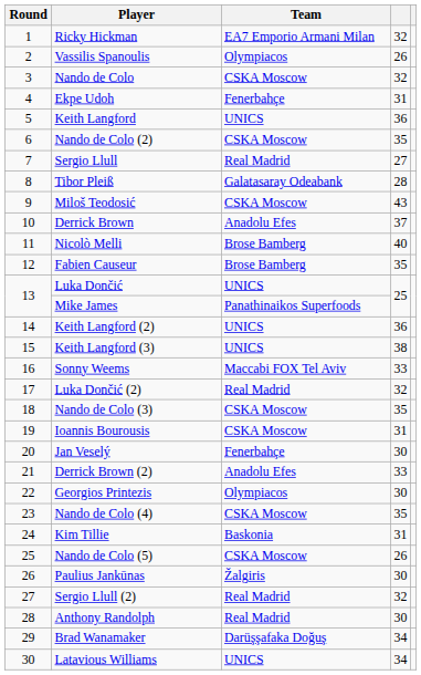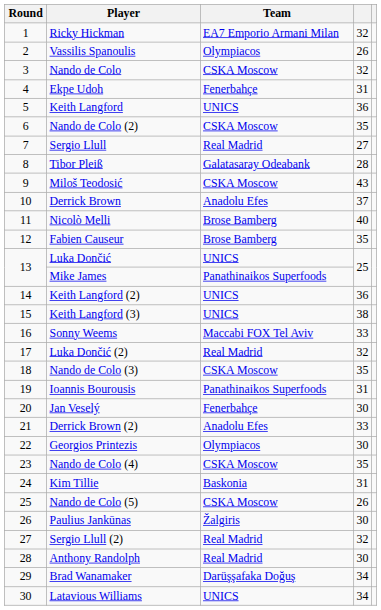 <table class="wikitable sortable" style="text-align: center;">
 <tr>
 <th style="width:50px;">Round</th>
 <th style="width:200px;">Player</th>
 <th style="width:200px;">Team</th>
 <th></th>
 <th></th>
 </tr>
 <tr>
 <td>1</td>
 <td align="left"> <a href='#'>Ricky Hickman</a></td>
 <td align="left"> <a href='#'>EA7 Emporio Armani Milan</a></td>
 <td>32</td>
 <td></td>
 </tr>
 <tr>
 <td>2</td>
 <td align="left"> <a href='#'>Vassilis Spanoulis</a></td>
 <td align="left"> <a href='#'>Olympiacos</a></td>
 <td>26</td>
 <td></td>
 </tr>
 <tr>
 <td>3</td>
 <td align="left"> <a href='#'>Nando de Colo</a></td>
 <td align="left"> <a href='#'>CSKA Moscow</a></td>
 <td>32</td>
 <td></td>
 </tr>
 <tr>
 <td>4</td>
 <td align="left"> <a href='#'>Ekpe Udoh</a></td>
 <td align="left"> <a href='#'>Fenerbahçe</a></td>
 <td>31</td>
 <td></td>
 </tr>
 <tr>
 <td>5</td>
 <td align="left"> <a href='#'>Keith Langford</a></td>
 <td align="left"> <a href='#'>UNICS</a></td>
 <td>36</td>
 <td></td>
 </tr>
 <tr>
 <td>6</td>
 <td align="left"> <a href='#'>Nando de Colo</a> (2)</td>
 <td align="left"> <a href='#'>CSKA Moscow</a></td>
 <td>35</td>
 <td></td>
 </tr>
 <tr>
 <td>7</td>
 <td align="left"> <a href='#'>Sergio Llull</a></td>
 <td align="left"> <a href='#'>Real Madrid</a></td>
 <td>27</td>
 <td></td>
 </tr>
 <tr>
 <td>8</td>
 <td align="left"> <a href='#'>Tibor Pleiß</a></td>
 <td align="left"> <a href='#'>Galatasaray Odeabank</a></td>
 <td>28</td>
 <td></td>
 </tr>
 <tr>
 <td>9</td>
 <td align="left"> <a href='#'>Miloš Teodosić</a></td>
 <td align="left"> <a href='#'>CSKA Moscow</a></td>
 <td>43</td>
 <td></td>
 </tr>
 <tr>
 <td>10</td>
 <td align="left"> <a href='#'>Derrick Brown</a></td>
 <td align="left"> <a href='#'>Anadolu Efes</a></td>
 <td>37</td>
 <td></td>
 </tr>
 <tr>
 <td>11</td>
 <td align="left"> <a href='#'>Nicolò Melli</a></td>
 <td align="left"> <a href='#'>Brose Bamberg</a></td>
 <td>40</td>
 <td></td>
 </tr>
 <tr>
 <td>12</td>
 <td align="left"> <a href='#'>Fabien Causeur</a></td>
 <td align="left"> <a href='#'>Brose Bamberg</a></td>
 <td>35</td>
 <td></td>
 </tr>
 <tr>
 <td rowspan="2">13</td>
 <td align="left"> <a href='#'>Luka Dončić</a></td>
 <td align="left"> <a href='#'>UNICS</a></td>
 <td rowspan="2">25</td>
 <td rowspan="2"></td>
 </tr>
 <tr>
 <td align="left"> <a href='#'>Mike James</a></td>
 <td align="left"> <a href='#'>Panathinaikos Superfoods</a></td>
 </tr>
 <tr>
 <td>14</td>
 <td align="left"> <a href='#'>Keith Langford</a> (2)</td>
 <td align="left"> <a href='#'>UNICS</a></td>
 <td>36</td>
 <td></td>
 </tr>
 <tr>
 <td>15</td>
 <td align="left"> <a href='#'>Keith Langford</a> (3)</td>
 <td align="left"> <a href='#'>UNICS</a></td>
 <td>38</td>
 <td></td>
 </tr>
 <tr>
 <td>16</td>
 <td align="left"> <a href='#'>Sonny Weems</a></td>
 <td align="left"> <a href='#'>Maccabi FOX Tel Aviv</a></td>
 <td>33</td>
 <td></td>
 </tr>
 <tr>
 <td>17</td>
 <td align="left"> <a href='#'>Luka Dončić</a> (2)</td>
 <td align="left"> <a href='#'>Real Madrid</a></td>
 <td>32</td>
 <td></td>
 </tr>
 <tr>
 <td>18</td>
 <td align="left"> <a href='#'>Nando de Colo</a> (3)</td>
 <td align="left"> <a href='#'>CSKA Moscow</a></td>
 <td>35</td>
 <td></td>
 </tr>
 <tr>
 <td>19</td>
 <td align="left"> <a href='#'>Ioannis Bourousis</a></td>
-<td align="left"> <a href='#'>CSKA Moscow</a></td>
+<td align="left"> <a href='#'>Panathinaikos Superfoods</a></td>
 <td>31</td>
 <td></td>
 </tr>
 <tr>
 <td>20</td>
 <td align="left"> <a href='#'>Jan Veselý</a></td>
 <td align="left"> <a href='#'>Fenerbahçe</a></td>
 <td>30</td>
 <td></td>
 </tr>
 <tr>
 <td>21</td>
 <td align="left"> <a href='#'>Derrick Brown</a> (2)</td>
 <td align="left"> <a href='#'>Anadolu Efes</a></td>
 <td>33</td>
 <td></td>
 </tr>
 <tr>
 <td>22</td>
 <td align="left"> <a href='#'>Georgios Printezis</a></td>
 <td align="left"> <a href='#'>Olympiacos</a></td>
 <td>30</td>
 <td></td>
 </tr>
 <tr>
 <td>23</td>
 <td align="left"> <a href='#'>Nando de Colo</a> (4)</td>
 <td align="left"> <a href='#'>CSKA Moscow</a></td>
 <td>35</td>
 <td></td>
 </tr>
 <tr>
 <td>24</td>
 <td align="left"> <a href='#'>Kim Tillie</a></td>
 <td align="left"> <a href='#'>Baskonia</a></td>
 <td>31</td>
 <td></td>
 </tr>
 <tr>
 <td>25</td>
 <td align="left"> <a href='#'>Nando de Colo</a> (5)</td>
 <td align="left"> <a href='#'>CSKA Moscow</a></td>
 <td>26</td>
 <td></td>
 </tr>
 <tr>
 <td>26</td>
 <td align="left"> <a href='#'>Paulius Jankūnas</a></td>
 <td align="left"> <a href='#'>Žalgiris</a></td>
 <td>30</td>
 <td></td>
 </tr>
 <tr>
 <td>27</td>
 <td align="left"> <a href='#'>Sergio Llull</a> (2)</td>
 <td align="left"> <a href='#'>Real Madrid</a></td>
 <td>32</td>
 <td></td>
 </tr>
 <tr>
 <td>28</td>
 <td align="left"> <a href='#'>Anthony Randolph</a></td>
 <td align="left"> <a href='#'>Real Madrid</a></td>
 <td>30</td>
 <td></td>
 </tr>
 <tr>
 <td>29</td>
 <td align="left"> <a href='#'>Brad Wanamaker</a></td>
 <td align="left"> <a href='#'>Darüşşafaka Doğuş</a></td>
 <td>34</td>
 <td></td>
 </tr>
 <tr>
 <td>30</td>
 <td align="left"> <a href='#'>Latavious Williams</a></td>
 <td align="left"> <a href='#'>UNICS</a></td>
 <td>34</td>
 <td></td>
 </tr>
 </table>
